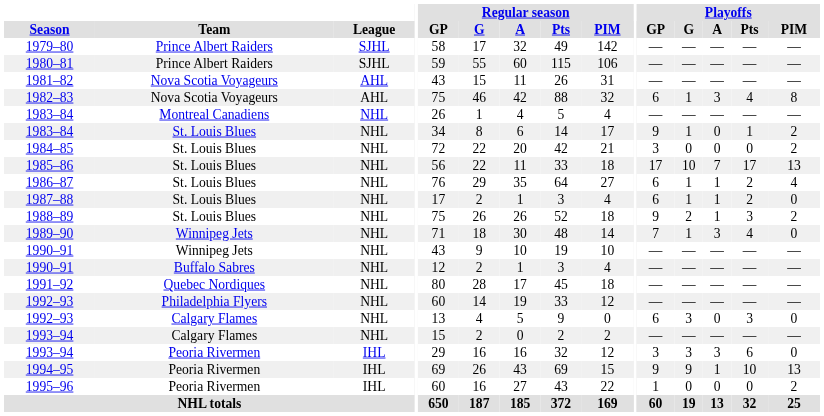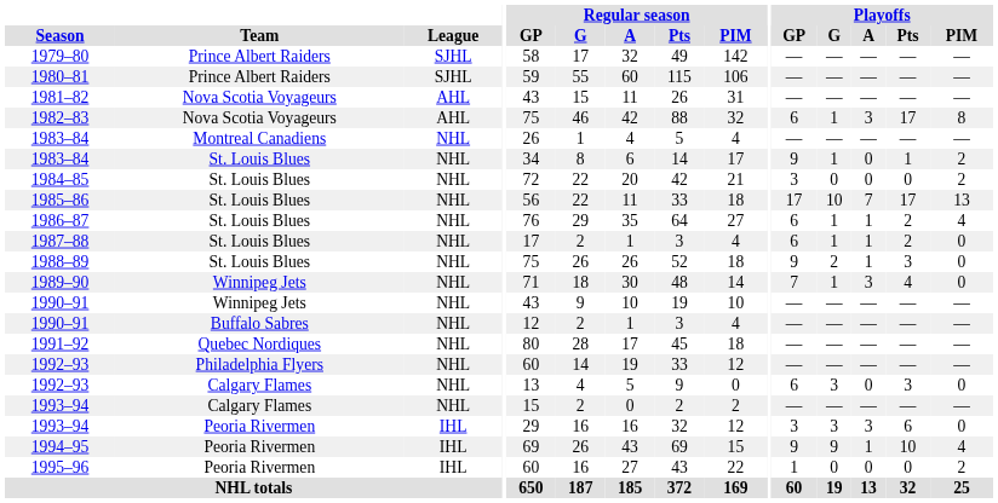 <table border="0" cellpadding="1" cellspacing="0" style="text-align:center; width:60em">
 <tr bgcolor="#e0e0e0">
 <th colspan="3" bgcolor="#ffffff"></th>
 <th rowspan="99" bgcolor="#ffffff"></th>
 <th colspan="5"><a href='#'>Regular season</a></th>
 <th rowspan="99" bgcolor="#ffffff"></th>
 <th colspan="5"><a href='#'>Playoffs</a></th>
 </tr>
 <tr bgcolor="#e0e0e0">
 <th><a href='#'>Season</a></th>
 <th>Team</th>
 <th>League</th>
 <th>GP</th>
 <th><a href='#'>G</a></th>
 <th><a href='#'>A</a></th>
 <th><a href='#'>Pts</a></th>
 <th><a href='#'>PIM</a></th>
 <th>GP</th>
 <th>G</th>
 <th>A</th>
 <th>Pts</th>
 <th>PIM</th>
 </tr>
 <tr>
 <td><a href='#'>1979–80</a></td>
 <td><a href='#'>Prince Albert Raiders</a></td>
 <td><a href='#'>SJHL</a></td>
 <td>58</td>
 <td>17</td>
 <td>32</td>
 <td>49</td>
 <td>142</td>
 <td>—</td>
 <td>—</td>
 <td>—</td>
 <td>—</td>
 <td>—</td>
 </tr>
 <tr bgcolor="#f0f0f0">
 <td><a href='#'>1980–81</a></td>
 <td>Prince Albert Raiders</td>
 <td>SJHL</td>
 <td>59</td>
 <td>55</td>
 <td>60</td>
 <td>115</td>
 <td>106</td>
 <td>—</td>
 <td>—</td>
 <td>—</td>
 <td>—</td>
 <td>—</td>
 </tr>
 <tr>
 <td><a href='#'>1981–82</a></td>
 <td><a href='#'>Nova Scotia Voyageurs</a></td>
 <td><a href='#'>AHL</a></td>
 <td>43</td>
 <td>15</td>
 <td>11</td>
 <td>26</td>
 <td>31</td>
 <td>—</td>
 <td>—</td>
 <td>—</td>
 <td>—</td>
 <td>—</td>
 </tr>
 <tr bgcolor="#f0f0f0">
 <td><a href='#'>1982–83</a></td>
 <td>Nova Scotia Voyageurs</td>
 <td>AHL</td>
 <td>75</td>
 <td>46</td>
 <td>42</td>
 <td>88</td>
 <td>32</td>
 <td>6</td>
 <td>1</td>
 <td>3</td>
-<td>4</td>
+<td>17</td>
 <td>8</td>
 </tr>
 <tr>
 <td><a href='#'>1983–84</a></td>
 <td><a href='#'>Montreal Canadiens</a></td>
 <td><a href='#'>NHL</a></td>
 <td>26</td>
 <td>1</td>
 <td>4</td>
 <td>5</td>
 <td>4</td>
 <td>—</td>
 <td>—</td>
 <td>—</td>
 <td>—</td>
 <td>—</td>
 </tr>
 <tr bgcolor="#f0f0f0">
 <td><a href='#'>1983–84</a></td>
 <td><a href='#'>St. Louis Blues</a></td>
 <td>NHL</td>
 <td>34</td>
 <td>8</td>
 <td>6</td>
 <td>14</td>
 <td>17</td>
 <td>9</td>
 <td>1</td>
 <td>0</td>
 <td>1</td>
 <td>2</td>
 </tr>
 <tr>
 <td><a href='#'>1984–85</a></td>
 <td>St. Louis Blues</td>
 <td>NHL</td>
 <td>72</td>
 <td>22</td>
 <td>20</td>
 <td>42</td>
 <td>21</td>
 <td>3</td>
 <td>0</td>
 <td>0</td>
 <td>0</td>
 <td>2</td>
 </tr>
 <tr bgcolor="#f0f0f0">
 <td><a href='#'>1985–86</a></td>
 <td>St. Louis Blues</td>
 <td>NHL</td>
 <td>56</td>
 <td>22</td>
 <td>11</td>
 <td>33</td>
 <td>18</td>
 <td>17</td>
 <td>10</td>
 <td>7</td>
 <td>17</td>
 <td>13</td>
 </tr>
 <tr>
 <td><a href='#'>1986–87</a></td>
 <td>St. Louis Blues</td>
 <td>NHL</td>
 <td>76</td>
 <td>29</td>
 <td>35</td>
 <td>64</td>
 <td>27</td>
 <td>6</td>
 <td>1</td>
 <td>1</td>
 <td>2</td>
 <td>4</td>
 </tr>
 <tr bgcolor="#f0f0f0">
 <td><a href='#'>1987–88</a></td>
 <td>St. Louis Blues</td>
 <td>NHL</td>
 <td>17</td>
 <td>2</td>
 <td>1</td>
 <td>3</td>
 <td>4</td>
 <td>6</td>
 <td>1</td>
 <td>1</td>
 <td>2</td>
 <td>0</td>
 </tr>
 <tr>
 <td><a href='#'>1988–89</a></td>
 <td>St. Louis Blues</td>
 <td>NHL</td>
 <td>75</td>
 <td>26</td>
 <td>26</td>
 <td>52</td>
 <td>18</td>
 <td>9</td>
 <td>2</td>
 <td>1</td>
 <td>3</td>
-<td>2</td>
+<td>0</td>
 </tr>
 <tr bgcolor="#f0f0f0">
 <td><a href='#'>1989–90</a></td>
 <td><a href='#'>Winnipeg Jets</a></td>
 <td>NHL</td>
 <td>71</td>
 <td>18</td>
 <td>30</td>
 <td>48</td>
 <td>14</td>
 <td>7</td>
 <td>1</td>
 <td>3</td>
 <td>4</td>
 <td>0</td>
 </tr>
 <tr>
 <td><a href='#'>1990–91</a></td>
 <td>Winnipeg Jets</td>
 <td>NHL</td>
 <td>43</td>
 <td>9</td>
 <td>10</td>
 <td>19</td>
 <td>10</td>
 <td>—</td>
 <td>—</td>
 <td>—</td>
 <td>—</td>
 <td>—</td>
 </tr>
 <tr bgcolor="#f0f0f0">
 <td><a href='#'>1990–91</a></td>
 <td><a href='#'>Buffalo Sabres</a></td>
 <td>NHL</td>
 <td>12</td>
 <td>2</td>
 <td>1</td>
 <td>3</td>
 <td>4</td>
 <td>—</td>
 <td>—</td>
 <td>—</td>
 <td>—</td>
 <td>—</td>
 </tr>
 <tr>
 <td><a href='#'>1991–92</a></td>
 <td><a href='#'>Quebec Nordiques</a></td>
 <td>NHL</td>
 <td>80</td>
 <td>28</td>
 <td>17</td>
 <td>45</td>
 <td>18</td>
 <td>—</td>
 <td>—</td>
 <td>—</td>
 <td>—</td>
 <td>—</td>
 </tr>
 <tr bgcolor="#f0f0f0">
 <td><a href='#'>1992–93</a></td>
 <td><a href='#'>Philadelphia Flyers</a></td>
 <td>NHL</td>
 <td>60</td>
 <td>14</td>
 <td>19</td>
 <td>33</td>
 <td>12</td>
 <td>—</td>
 <td>—</td>
 <td>—</td>
 <td>—</td>
 <td>—</td>
 </tr>
 <tr>
 <td><a href='#'>1992–93</a></td>
 <td><a href='#'>Calgary Flames</a></td>
 <td>NHL</td>
 <td>13</td>
 <td>4</td>
 <td>5</td>
 <td>9</td>
 <td>0</td>
 <td>6</td>
 <td>3</td>
 <td>0</td>
 <td>3</td>
 <td>0</td>
 </tr>
 <tr bgcolor="#f0f0f0">
 <td><a href='#'>1993–94</a></td>
 <td>Calgary Flames</td>
 <td>NHL</td>
 <td>15</td>
 <td>2</td>
 <td>0</td>
 <td>2</td>
 <td>2</td>
 <td>—</td>
 <td>—</td>
 <td>—</td>
 <td>—</td>
 <td>—</td>
 </tr>
 <tr>
 <td><a href='#'>1993–94</a></td>
 <td><a href='#'>Peoria Rivermen</a></td>
 <td><a href='#'>IHL</a></td>
 <td>29</td>
 <td>16</td>
 <td>16</td>
 <td>32</td>
 <td>12</td>
 <td>3</td>
 <td>3</td>
 <td>3</td>
 <td>6</td>
 <td>0</td>
 </tr>
 <tr bgcolor="#f0f0f0">
 <td><a href='#'>1994–95</a></td>
 <td>Peoria Rivermen</td>
 <td>IHL</td>
 <td>69</td>
 <td>26</td>
 <td>43</td>
 <td>69</td>
 <td>15</td>
 <td>9</td>
 <td>9</td>
 <td>1</td>
 <td>10</td>
-<td>13</td>
+<td>4</td>
 </tr>
 <tr>
 <td><a href='#'>1995–96</a></td>
 <td>Peoria Rivermen</td>
 <td>IHL</td>
 <td>60</td>
 <td>16</td>
 <td>27</td>
 <td>43</td>
 <td>22</td>
 <td>1</td>
 <td>0</td>
 <td>0</td>
 <td>0</td>
 <td>2</td>
 </tr>
 <tr>
 </tr>
 <tr ALIGN="center" bgcolor="#e0e0e0">
 <th colspan="3">NHL totals</th>
 <th ALIGN="center">650</th>
 <th ALIGN="center">187</th>
 <th ALIGN="center">185</th>
 <th ALIGN="center">372</th>
 <th ALIGN="center">169</th>
 <th ALIGN="center">60</th>
 <th ALIGN="center">19</th>
 <th ALIGN="center">13</th>
 <th ALIGN="center">32</th>
 <th ALIGN="center">25</th>
 </tr>
 </table>
